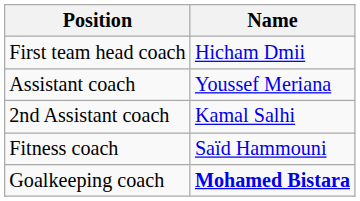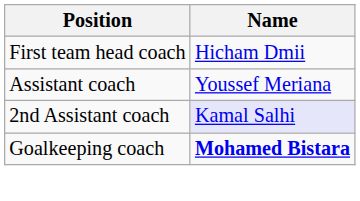 <table class="wikitable" style="text-align:center">
 <tr>
 <th>Position</th>
 <th>Name</th>
 </tr>
 <tr>
 <td style="text-align:left;">First team head coach</td>
 <td style="text-align:left;"> <a href='#'>Hicham Dmii</a> </td>
 </tr>
 <tr>
 <td style="text-align:left;">Assistant coach</td>
 <td style="text-align:left;"> <a href='#'>Youssef Meriana</a></td>
 </tr>
 <tr>
 <td style="text-align:left;">2nd Assistant coach</td>
-<td style="text-align:left;"> <a href='#'>Kamal Salhi</a></td>
-</tr>
-<tr>
-<td style="text-align:left;">Fitness coach</td>
-<td style="text-align:left;"> <a href='#'>Saïd Hammouni</a></td>
+<td style="background: lavender; text-align:left;"> <a href='#'>Kamal Salhi</a></td>
 </tr>
 <tr>
 <td style="text-align:left;">Goalkeeping coach</td>
 <td style="text-align:left;"><strong> <a href='#'>Mohamed Bistara</a></strong></td>
 </tr>
 </table>
